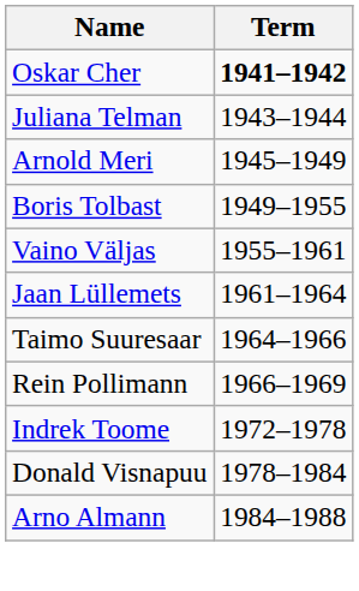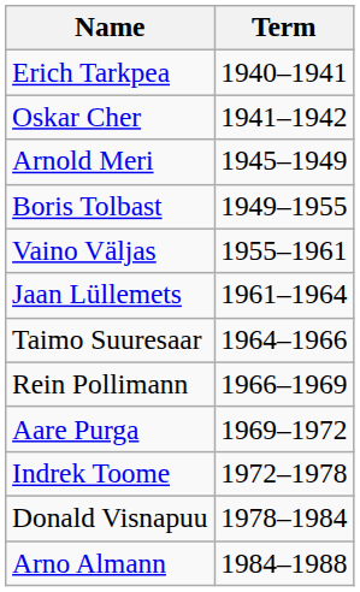 <table class="wikitable">
 <tr>
 <th>Name</th>
 <th>Term</th>
 </tr>
 <tr>
-<td><a href='#'>Oskar Cher</a></td>
-<td><strong>1941–1942</strong></td>
+<td><a href='#'>Erich Tarkpea</a></td>
+<td>1940–1941</td>
 </tr>
 <tr>
-<td><a href='#'>Juliana Telman</a></td>
-<td>1943–1944</td>
+<td><a href='#'>Oskar Cher</a></td>
+<td>1941–1942</td>
 </tr>
 <tr>
 <td><a href='#'>Arnold Meri</a></td>
 <td>1945–1949</td>
 </tr>
 <tr>
 <td><a href='#'>Boris Tolbast</a></td>
 <td>1949–1955</td>
 </tr>
 <tr>
 <td><a href='#'>Vaino Väljas</a></td>
 <td>1955–1961</td>
 </tr>
 <tr>
 <td><a href='#'>Jaan Lüllemets</a></td>
 <td>1961–1964</td>
 </tr>
 <tr>
 <td>Taimo Suuresaar</td>
 <td>1964–1966</td>
 </tr>
 <tr>
 <td>Rein Pollimann</td>
 <td>1966–1969</td>
 </tr>
 <tr>
+<td><a href='#'>Aare Purga</a></td>
+<td>1969–1972</td>
+</tr>
+<tr>
 <td><a href='#'>Indrek Toome</a></td>
 <td>1972–1978</td>
 </tr>
 <tr>
 <td>Donald Visnapuu</td>
 <td>1978–1984</td>
 </tr>
 <tr>
 <td><a href='#'>Arno Almann</a></td>
 <td>1984–1988</td>
 </tr>
 </table>
